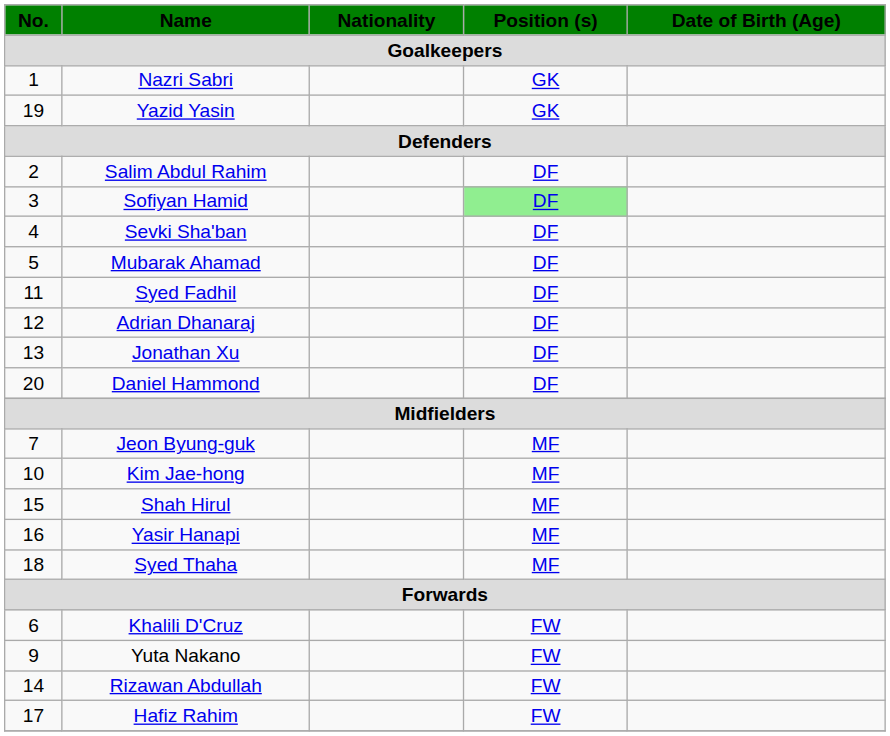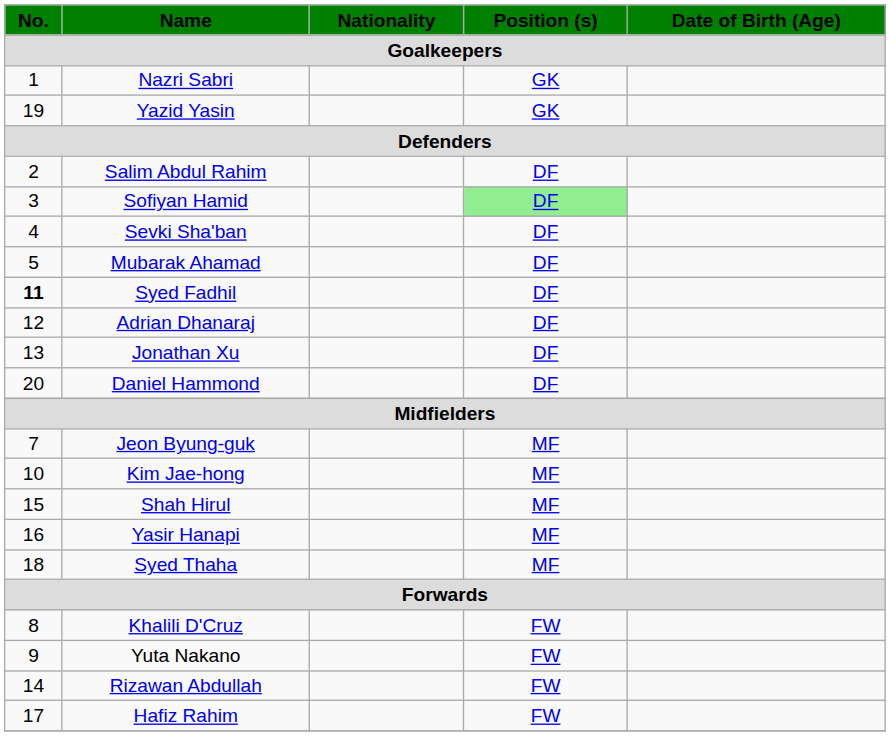 <table class="wikitable" style="text-align:center; font-size:90%; width:75%;">
 <tr>
 <th style="background:#008000; color:black; text-align:center;">No.</th>
 <th style="background:#008000; color:black; text-align:center;">Name</th>
 <th style="background:#008000; color:black; text-align:center;">Nationality</th>
 <th style="background:#008000; color:black; text-align:center;">Position (s)</th>
 <th style="background:#008000; color:black; text-align:center;">Date of Birth (Age)</th>
 </tr>
 <tr>
 <th colspan="6" style="background:#dcdcdc; text-align:center;">Goalkeepers</th>
 </tr>
 <tr>
 <td>1</td>
 <td><a href='#'>Nazri Sabri</a></td>
 <td></td>
 <td><a href='#'>GK</a></td>
 <td></td>
 </tr>
 <tr>
 <td>19</td>
 <td><a href='#'>Yazid Yasin</a></td>
 <td></td>
 <td><a href='#'>GK</a></td>
 <td></td>
 </tr>
 <tr>
 <th colspan="6" style="background:#dcdcdc; text-align:center;">Defenders</th>
 </tr>
 <tr>
 <td>2</td>
 <td><a href='#'>Salim Abdul Rahim</a></td>
 <td></td>
 <td><a href='#'>DF</a></td>
 <td></td>
 </tr>
 <tr>
 <td>3</td>
 <td><a href='#'>Sofiyan Hamid</a></td>
 <td></td>
 <td style="background: lightgreen;"><a href='#'>DF</a></td>
 <td></td>
 </tr>
 <tr>
 <td>4</td>
 <td><a href='#'>Sevki Sha'ban</a></td>
 <td></td>
 <td><a href='#'>DF</a></td>
 <td></td>
 </tr>
 <tr>
 <td>5</td>
 <td><a href='#'>Mubarak Ahamad</a></td>
 <td></td>
 <td><a href='#'>DF</a></td>
 <td></td>
 </tr>
 <tr>
-<td>11</td>
+<td><strong>11</strong></td>
 <td><a href='#'>Syed Fadhil</a></td>
 <td></td>
 <td><a href='#'>DF</a></td>
 <td></td>
 </tr>
 <tr>
 <td>12</td>
 <td><a href='#'>Adrian Dhanaraj</a></td>
 <td></td>
 <td><a href='#'>DF</a></td>
 <td></td>
 </tr>
 <tr>
 <td>13</td>
 <td><a href='#'>Jonathan Xu</a></td>
 <td></td>
 <td><a href='#'>DF</a></td>
 <td></td>
 </tr>
 <tr>
 <td>20</td>
 <td><a href='#'>Daniel Hammond</a></td>
 <td></td>
 <td><a href='#'>DF</a></td>
 <td></td>
 </tr>
 <tr>
 </tr>
 <tr>
 <th colspan="6" style="background:#dcdcdc; text-align:center;">Midfielders</th>
 </tr>
 <tr>
 <td>7</td>
 <td><a href='#'>Jeon Byung-guk</a></td>
 <td></td>
 <td><a href='#'>MF</a></td>
 <td></td>
 </tr>
 <tr>
 <td>10</td>
 <td><a href='#'>Kim Jae-hong</a></td>
 <td></td>
 <td><a href='#'>MF</a></td>
 <td></td>
 </tr>
 <tr>
 <td>15</td>
 <td><a href='#'>Shah Hirul</a></td>
 <td></td>
 <td><a href='#'>MF</a></td>
 <td></td>
 </tr>
 <tr>
 <td>16</td>
 <td><a href='#'>Yasir Hanapi</a></td>
 <td></td>
 <td><a href='#'>MF</a></td>
 <td></td>
 </tr>
 <tr>
 <td>18</td>
 <td><a href='#'>Syed Thaha</a></td>
 <td></td>
 <td><a href='#'>MF</a></td>
 <td></td>
 </tr>
 <tr>
 <th colspan="6" style="background:#dcdcdc; text-align:center;">Forwards</th>
 </tr>
 <tr>
-<td>6</td>
+<td>8</td>
 <td><a href='#'>Khalili D'Cruz</a></td>
 <td></td>
 <td><a href='#'>FW</a></td>
 <td></td>
 </tr>
 <tr>
 <td>9</td>
 <td>Yuta Nakano</td>
 <td></td>
 <td><a href='#'>FW</a></td>
 <td></td>
 </tr>
 <tr>
 <td>14</td>
 <td><a href='#'>Rizawan Abdullah</a></td>
 <td></td>
 <td><a href='#'>FW</a></td>
 <td></td>
 </tr>
 <tr>
 <td>17</td>
 <td><a href='#'>Hafiz Rahim</a></td>
 <td></td>
 <td><a href='#'>FW</a></td>
 <td></td>
 </tr>
 <tr>
 </tr>
 </table>
